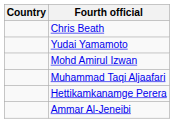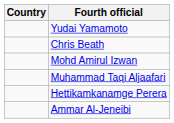 <table class="wikitable">
 <tr>
 <th>Country</th>
 <th>Fourth official</th>
 </tr>
 <tr>
 <td></td>
-<td><a href='#'>Chris Beath</a></td>
+<td><a href='#'>Yudai Yamamoto</a></td>
 </tr>
 <tr>
 <td></td>
-<td><a href='#'>Yudai Yamamoto</a></td>
+<td><a href='#'>Chris Beath</a></td>
 </tr>
 <tr>
 <td></td>
 <td><a href='#'>Mohd Amirul Izwan</a></td>
 </tr>
 <tr>
 <td></td>
 <td><a href='#'>Muhammad Taqi Aljaafari</a></td>
 </tr>
 <tr>
 <td></td>
 <td><a href='#'>Hettikamkanamge Perera</a></td>
 </tr>
 <tr>
 <td></td>
 <td><a href='#'>Ammar Al-Jeneibi</a></td>
 </tr>
 </table>
